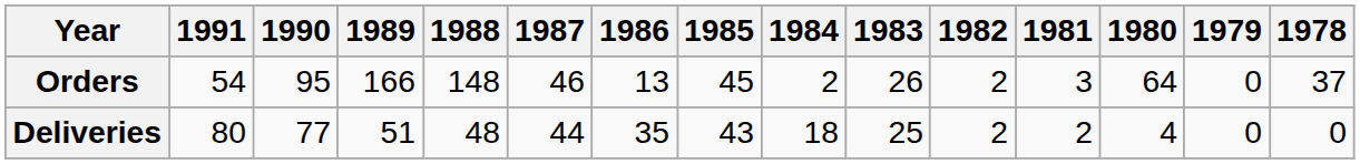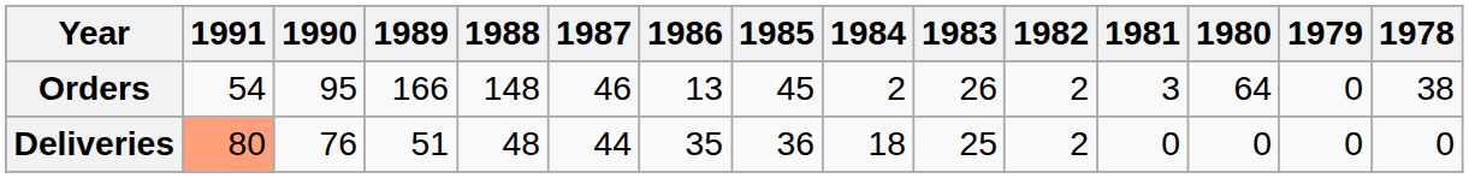 <table class="wikitable" style="text-align:right; font-size:96%;">
 <tr>
 <th>Year</th>
 <th>1991</th>
 <th>1990</th>
 <th>1989</th>
 <th>1988</th>
 <th>1987</th>
 <th>1986</th>
 <th>1985</th>
 <th>1984</th>
 <th>1983</th>
 <th>1982</th>
 <th>1981</th>
 <th>1980</th>
 <th>1979</th>
 <th>1978</th>
 </tr>
 <tr>
 <th>Orders</th>
 <td>54</td>
 <td>95</td>
 <td>166</td>
 <td>148</td>
 <td>46</td>
 <td>13</td>
 <td>45</td>
 <td>2</td>
 <td>26</td>
 <td>2</td>
 <td>3</td>
 <td>64</td>
 <td>0</td>
-<td>37</td>
+<td>38</td>
 </tr>
 <tr>
 <th>Deliveries</th>
-<td>80</td>
-<td>77</td>
+<td style="background: lightsalmon;">80</td>
+<td>76</td>
 <td>51</td>
 <td>48</td>
 <td>44</td>
 <td>35</td>
-<td>43</td>
+<td>36</td>
 <td>18</td>
 <td>25</td>
 <td>2</td>
-<td>2</td>
-<td>4</td>
+<td>0</td>
+<td>0</td>
 <td>0</td>
 <td>0</td>
 </tr>
 </table>
